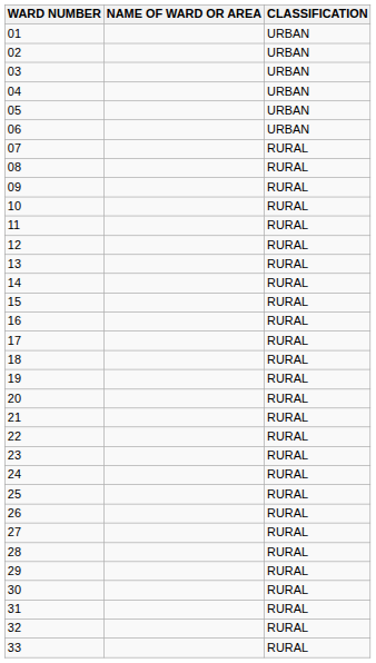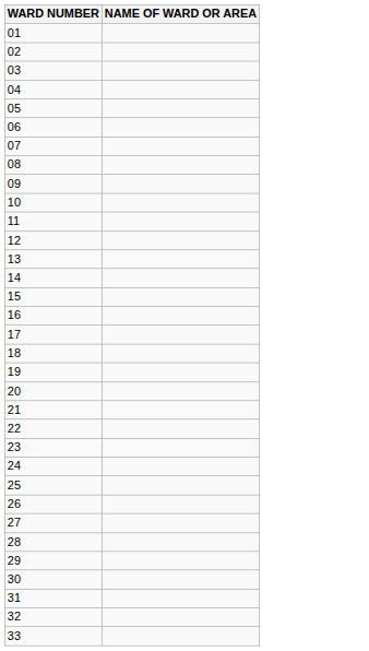 <table class="wikitable">
 <tr>
 <th>WARD NUMBER</th>
 <th>NAME OF WARD OR AREA</th>
-<th>CLASSIFICATION</th>
 </tr>
 <tr>
 <td>01</td>
 <td></td>
-<td>URBAN</td>
 </tr>
 <tr>
 <td>02</td>
 <td></td>
-<td>URBAN</td>
 </tr>
 <tr>
 <td>03</td>
 <td></td>
-<td>URBAN</td>
 </tr>
 <tr>
 <td>04</td>
 <td></td>
-<td>URBAN</td>
 </tr>
 <tr>
 <td>05</td>
 <td></td>
-<td>URBAN</td>
 </tr>
 <tr>
 <td>06</td>
 <td></td>
-<td>URBAN</td>
 </tr>
 <tr>
 <td>07</td>
 <td></td>
-<td>RURAL</td>
 </tr>
 <tr>
 <td>08</td>
 <td></td>
-<td>RURAL</td>
 </tr>
 <tr>
 <td>09</td>
 <td></td>
-<td>RURAL</td>
 </tr>
 <tr>
 <td>10</td>
 <td></td>
-<td>RURAL</td>
 </tr>
 <tr>
 <td>11</td>
 <td></td>
-<td>RURAL</td>
 </tr>
 <tr>
 <td>12</td>
 <td></td>
-<td>RURAL</td>
 </tr>
 <tr>
 <td>13</td>
 <td></td>
-<td>RURAL</td>
 </tr>
 <tr>
 <td>14</td>
 <td></td>
-<td>RURAL</td>
 </tr>
 <tr>
 <td>15</td>
 <td></td>
-<td>RURAL</td>
 </tr>
 <tr>
 <td>16</td>
 <td></td>
-<td>RURAL</td>
 </tr>
 <tr>
 <td>17</td>
 <td></td>
-<td>RURAL</td>
 </tr>
 <tr>
 <td>18</td>
 <td></td>
-<td>RURAL</td>
 </tr>
 <tr>
 <td>19</td>
 <td></td>
-<td>RURAL</td>
 </tr>
 <tr>
 <td>20</td>
 <td></td>
-<td>RURAL</td>
 </tr>
 <tr>
 <td>21</td>
 <td></td>
-<td>RURAL</td>
 </tr>
 <tr>
 <td>22</td>
 <td></td>
-<td>RURAL</td>
 </tr>
 <tr>
 <td>23</td>
 <td></td>
-<td>RURAL</td>
 </tr>
 <tr>
 <td>24</td>
 <td></td>
-<td>RURAL</td>
 </tr>
 <tr>
 <td>25</td>
 <td></td>
-<td>RURAL</td>
 </tr>
 <tr>
 <td>26</td>
 <td></td>
-<td>RURAL</td>
 </tr>
 <tr>
 <td>27</td>
 <td></td>
-<td>RURAL</td>
 </tr>
 <tr>
 <td>28</td>
 <td></td>
-<td>RURAL</td>
 </tr>
 <tr>
 <td>29</td>
 <td></td>
-<td>RURAL</td>
 </tr>
 <tr>
 <td>30</td>
 <td></td>
-<td>RURAL</td>
 </tr>
 <tr>
 <td>31</td>
 <td></td>
-<td>RURAL</td>
 </tr>
 <tr>
 <td>32</td>
 <td></td>
-<td>RURAL</td>
 </tr>
 <tr>
 <td>33</td>
 <td></td>
-<td>RURAL</td>
 </tr>
 </table>
